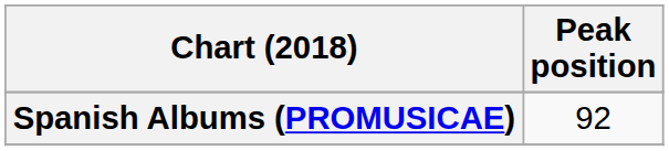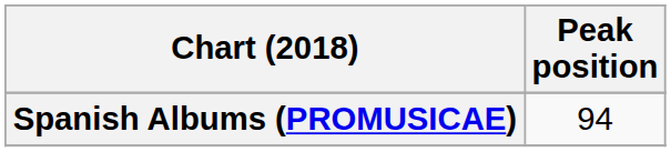 <table class="wikitable sortable plainrowheaders" style="text-align:center">
 <tr>
 <th scope="col">Chart (2018)</th>
 <th scope="col">Peak<br> position</th>
 </tr>
 <tr>
 </tr>
 <tr>
 </tr>
 <tr>
 <th scope="row">Spanish Albums (<a href='#'>PROMUSICAE</a>)</th>
-<td>92</td>
+<td>94</td>
 </tr>
 <tr>
 </tr>
 <tr>
 </tr>
 <tr>
 </tr>
 </table>
